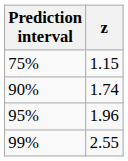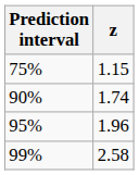 <table class="wikitable" align="left" style="margin-right:1em;">
 <tr>
 <th>Prediction<br> interval</th>
 <th>z</th>
 </tr>
 <tr>
 <td>75%</td>
 <td>1.15</td>
 </tr>
 <tr>
 <td>90%</td>
 <td>1.74</td>
 </tr>
 <tr>
 <td>95%</td>
 <td>1.96</td>
 </tr>
 <tr>
 <td>99%</td>
-<td>2.55</td>
+<td>2.58</td>
 </tr>
 </table>
